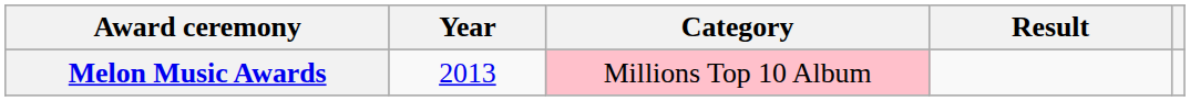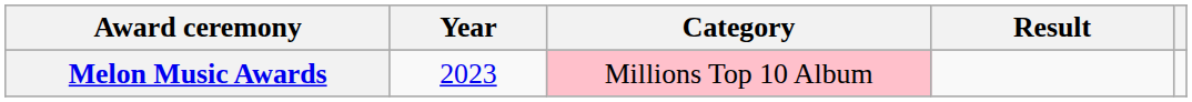 <table class="wikitable plainrowheaders" style="text-align:center;">
 <tr>
 <th scope="col" style="width:13em">Award ceremony</th>
 <th scope="col" style="width:5em">Year</th>
 <th scope="col" style="width:13em">Category</th>
 <th scope="col" style="width:8em">Result</th>
 <th scope="col" class="unsortable"></th>
 </tr>
 <tr>
 <th scope="row"><a href='#'>Melon Music Awards</a></th>
-<td><a href='#'>2013</a></td>
+<td><a href='#'>2023</a></td>
 <td style="background: pink;">Millions Top 10 Album</td>
 <td></td>
 <td></td>
 </tr>
 </table>
